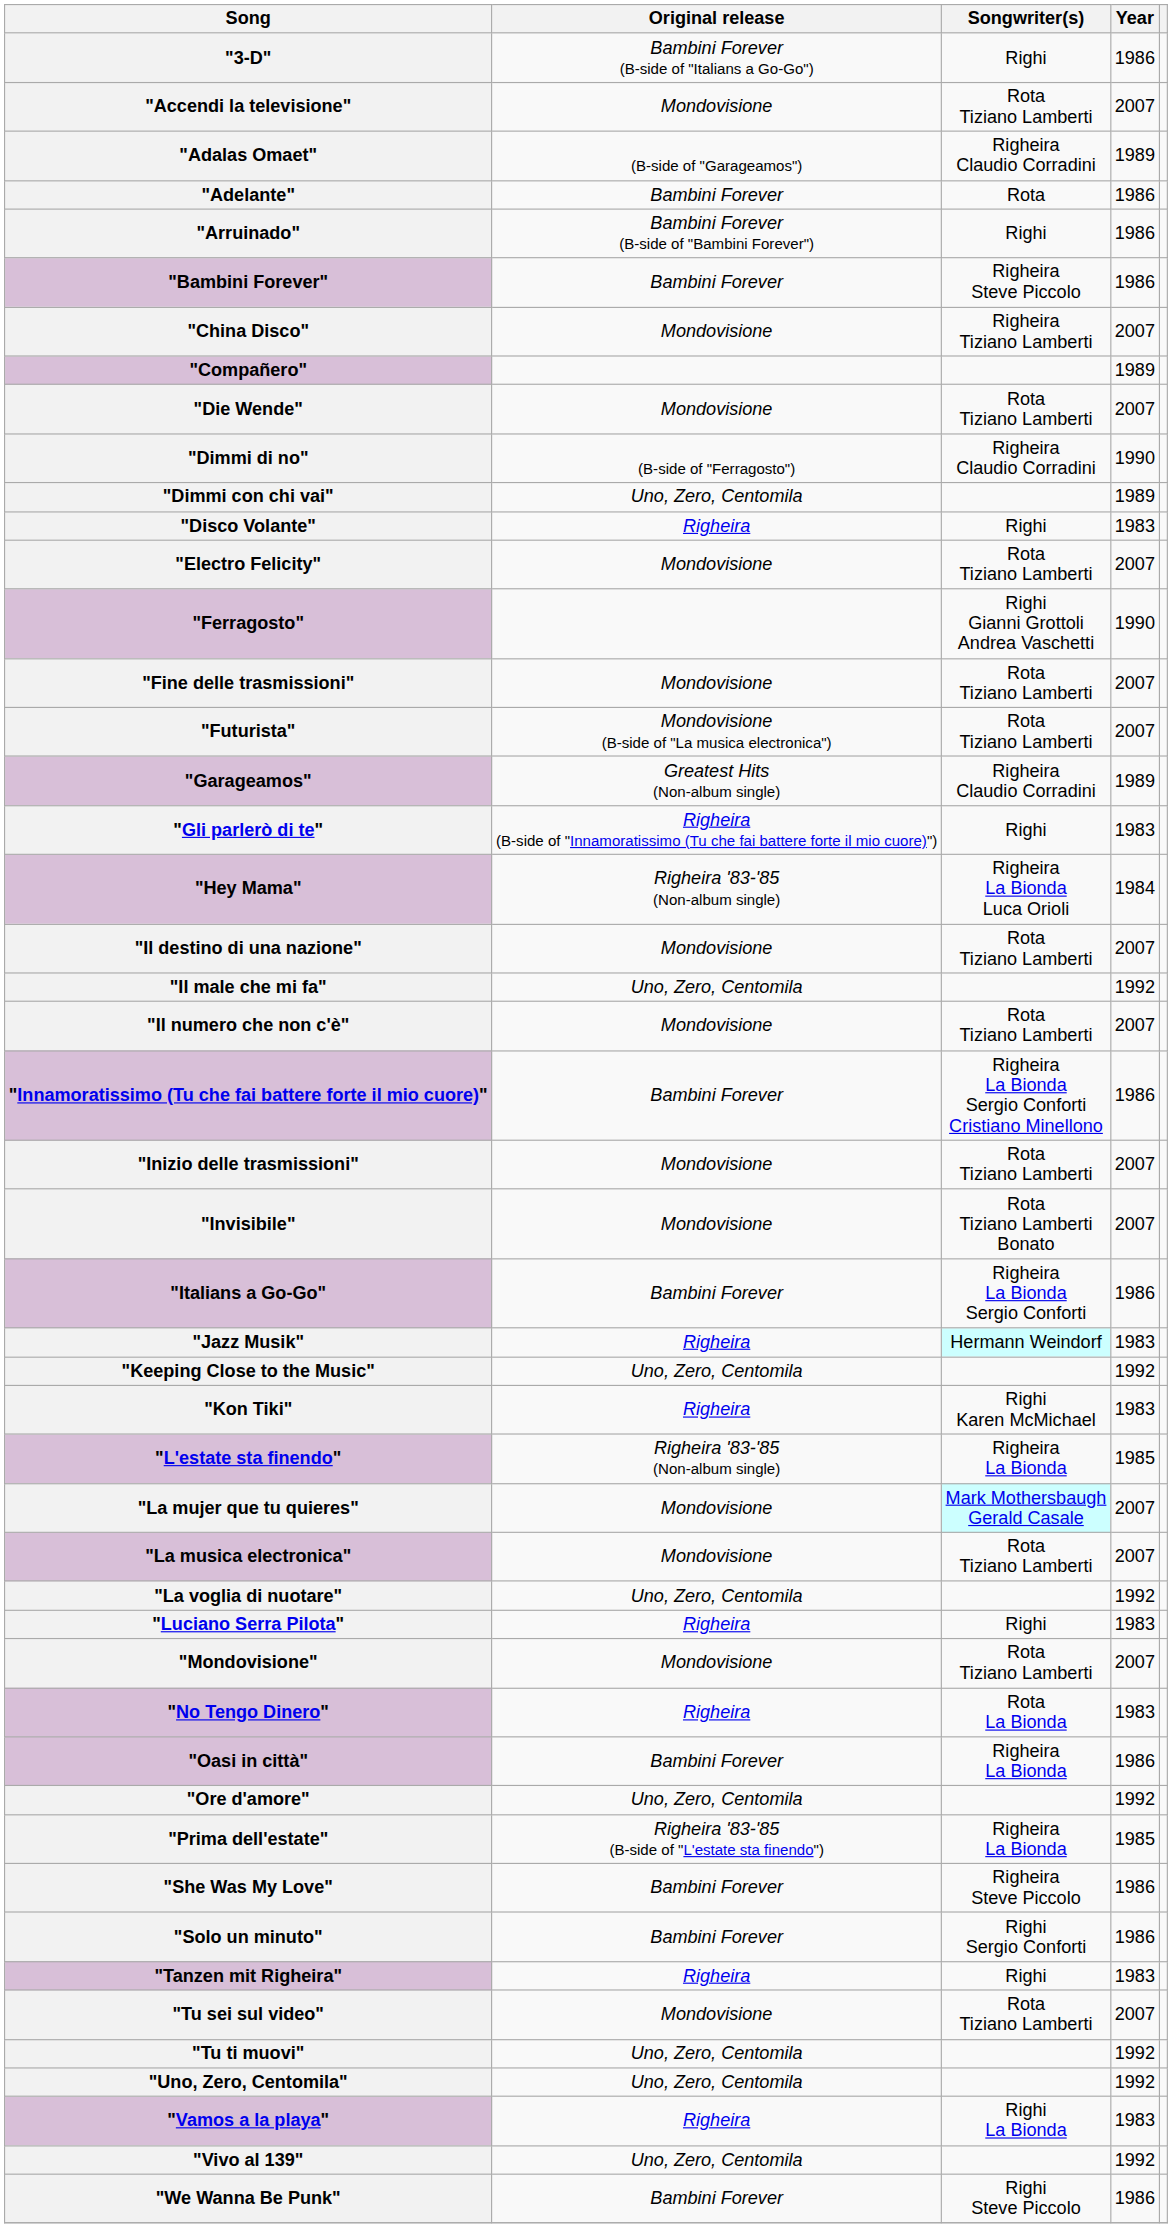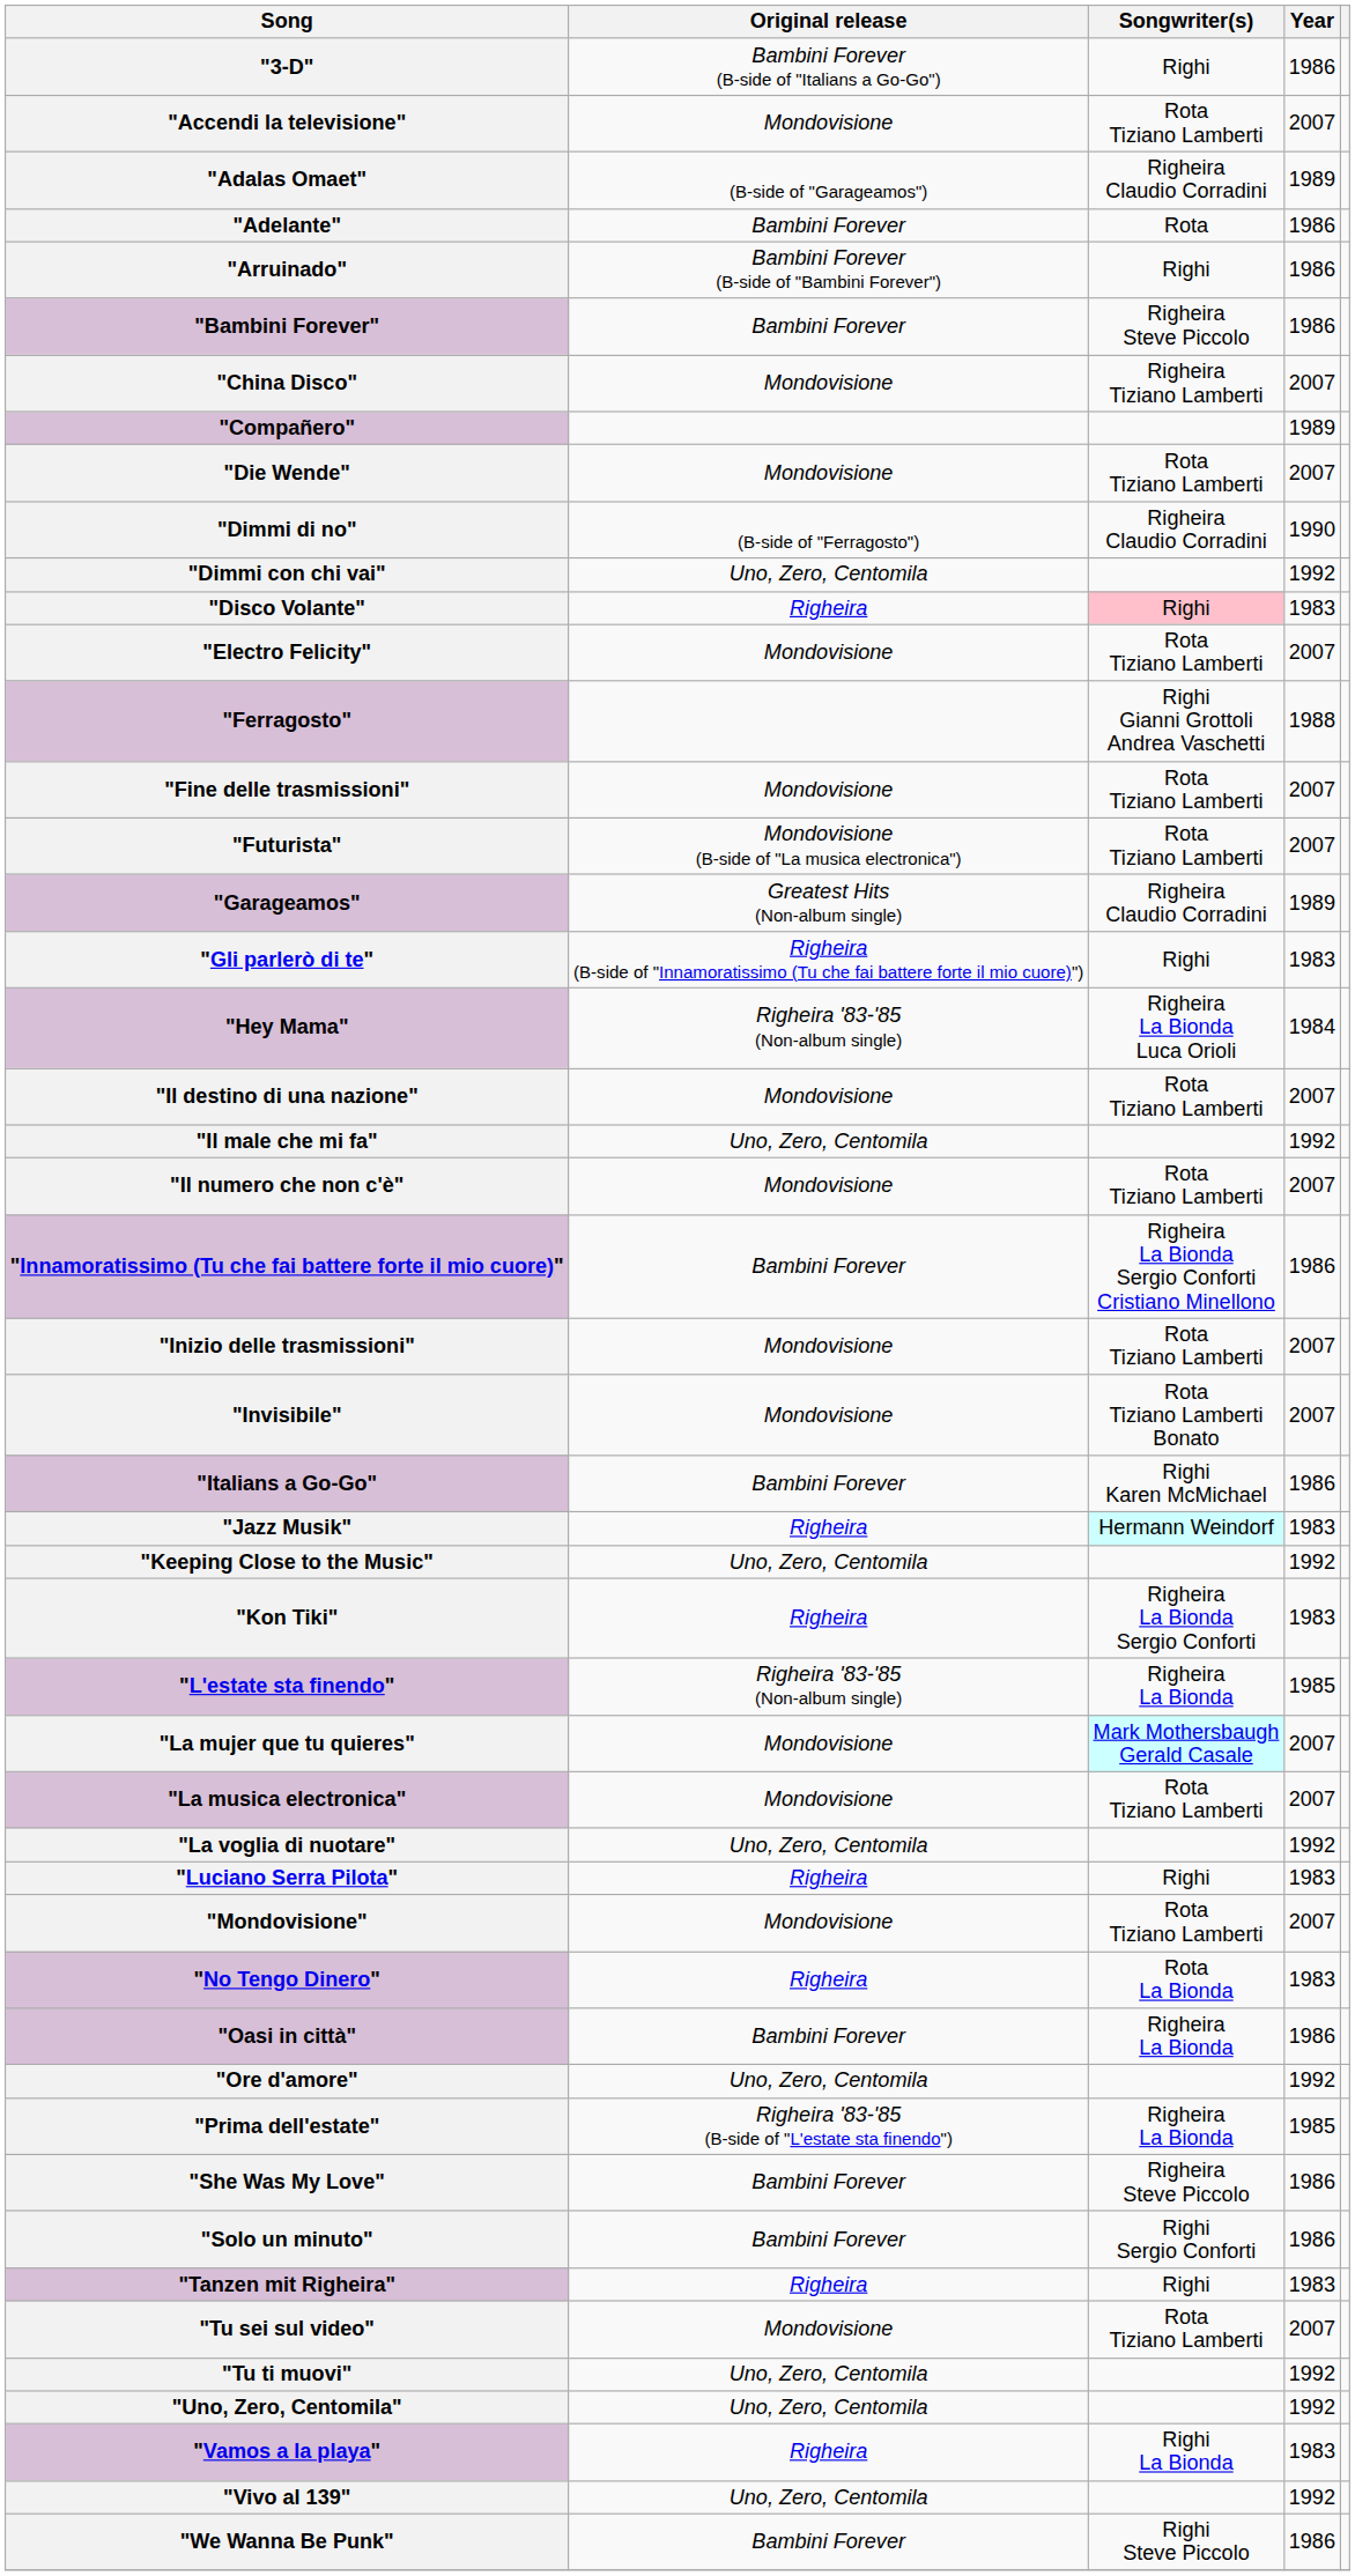 <table class="wikitable sortable plainrowheaders" style="text-align:center">
 <tr>
 <th scope="col">Song</th>
 <th scope="col">Original release</th>
 <th scope="col">Songwriter(s)</th>
 <th scope="col">Year</th>
 <th scope="col" class="unsortable"></th>
 </tr>
 <tr>
 <th scope="row"> "3-D" </th>
 <td><em>Bambini Forever</em><br><small>(B-side of "Italians a Go-Go")</small></td>
 <td>Righi</td>
 <td>1986</td>
 <td><br></td>
 </tr>
 <tr>
 <th scope="row"> "Accendi la televisione"</th>
 <td><em>Mondovisione</em></td>
 <td>Rota<br>Tiziano Lamberti</td>
 <td>2007</td>
 <td></td>
 </tr>
 <tr>
 <th scope="row">"Adalas Omaet" </th>
 <td><br><small>(B-side of "Garageamos")</small></td>
 <td>Righeira<br>Claudio Corradini</td>
 <td>1989</td>
 <td></td>
 </tr>
 <tr>
 <th scope="row">"Adelante"</th>
 <td><em>Bambini Forever</em></td>
 <td>Rota</td>
 <td>1986</td>
 <td></td>
 </tr>
 <tr>
 <th scope="row">"Arruinado" </th>
 <td><em>Bambini Forever</em><br><small>(B-side of "Bambini Forever")</small></td>
 <td>Righi</td>
 <td>1986</td>
 <td><br></td>
 </tr>
 <tr>
 <th scope="row" style="background-color:#D8BFD8"> "Bambini Forever" </th>
 <td><em>Bambini Forever</em></td>
 <td>Righeira<br>Steve Piccolo</td>
 <td>1986</td>
 <td><br></td>
 </tr>
 <tr>
 <th scope="row"> "China Disco"</th>
 <td><em>Mondovisione</em></td>
 <td>Righeira<br>Tiziano Lamberti</td>
 <td>2007</td>
 <td></td>
 </tr>
 <tr>
 <th scope="row" style="background-color:#D8BFD8"> "Compañero" </th>
 <td></td>
 <td></td>
 <td>1989</td>
 <td></td>
 </tr>
 <tr>
 <th scope="row"> "Die Wende"</th>
 <td><em>Mondovisione</em></td>
 <td>Rota<br>Tiziano Lamberti</td>
 <td>2007</td>
 <td></td>
 </tr>
 <tr>
 <th scope="row">"Dimmi di no" </th>
 <td><br><small>(B-side of "Ferragosto")</small></td>
 <td>Righeira<br>Claudio Corradini</td>
 <td>1990</td>
 <td></td>
 </tr>
 <tr>
 <th scope="row">"Dimmi con chi vai"</th>
 <td><em>Uno, Zero, Centomila</em></td>
 <td></td>
-<td>1989</td>
+<td>1992</td>
 <td></td>
 </tr>
 <tr>
 <th scope="row">"Disco Volante"</th>
 <td><em><a href='#'>Righeira</a></em></td>
-<td>Righi</td>
+<td style="background: pink;">Righi</td>
 <td>1983</td>
 <td></td>
 </tr>
 <tr>
 <th scope="row"> "Electro Felicity"</th>
 <td><em>Mondovisione</em></td>
 <td>Rota<br>Tiziano Lamberti</td>
 <td>2007</td>
 <td></td>
 </tr>
 <tr>
 <th scope="row" style="background-color:#D8BFD8"> "Ferragosto" </th>
 <td></td>
 <td>Righi<br>Gianni Grottoli<br>Andrea Vaschetti</td>
-<td>1990</td>
+<td>1988</td>
 <td></td>
 </tr>
 <tr>
 <th scope="row">"Fine delle trasmissioni"</th>
 <td><em>Mondovisione</em></td>
 <td>Rota<br>Tiziano Lamberti</td>
 <td>2007</td>
 <td></td>
 </tr>
 <tr>
 <th scope="row">"Futurista" </th>
 <td><em>Mondovisione</em><br><small>(B-side of "La musica electronica")</small></td>
 <td>Rota<br>Tiziano Lamberti</td>
 <td>2007</td>
 <td><br></td>
 </tr>
 <tr>
 <th scope="row" style="background-color:#D8BFD8"> "Garageamos" </th>
 <td><em>Greatest Hits</em><br><small>(Non-album single)</small></td>
 <td>Righeira<br>Claudio Corradini</td>
 <td>1989</td>
 <td><br></td>
 </tr>
 <tr>
 <th scope="row">"<a href='#'>Gli parlerò di te</a>" </th>
 <td><em><a href='#'>Righeira</a></em><br><small>(B-side of "<a href='#'>Innamoratissimo (Tu che fai battere forte il mio cuore)</a>")</small></td>
 <td>Righi</td>
 <td>1983</td>
 <td><br></td>
 </tr>
 <tr>
 <th scope="row" style="background-color:#D8BFD8"> "Hey Mama" </th>
 <td><em>Righeira '83-'85</em><br><small>(Non-album single)</small></td>
 <td>Righeira<br><a href='#'>La Bionda</a><br>Luca Orioli</td>
 <td>1984</td>
 <td><br></td>
 </tr>
 <tr>
 <th scope="row"> "Il destino di una nazione"</th>
 <td><em>Mondovisione</em></td>
 <td>Rota<br>Tiziano Lamberti</td>
 <td>2007</td>
 <td></td>
 </tr>
 <tr>
 <th scope="row">"Il male che mi fa"</th>
 <td><em>Uno, Zero, Centomila</em></td>
 <td></td>
 <td>1992</td>
 <td></td>
 </tr>
 <tr>
 <th scope="row">"Il numero che non c'è"</th>
 <td><em>Mondovisione</em></td>
 <td>Rota<br>Tiziano Lamberti</td>
 <td>2007</td>
 <td></td>
 </tr>
 <tr>
 <th scope="row" style="background-color:#D8BFD8">"<a href='#'>Innamoratissimo (Tu che fai battere forte il mio cuore)</a>" </th>
 <td><em>Bambini Forever</em></td>
 <td>Righeira<br><a href='#'>La Bionda</a><br>Sergio Conforti<br><a href='#'>Cristiano Minellono</a></td>
 <td>1986</td>
 <td><br></td>
 </tr>
 <tr>
 <th scope="row">"Inizio delle trasmissioni"</th>
 <td><em>Mondovisione</em></td>
 <td>Rota<br>Tiziano Lamberti</td>
 <td>2007</td>
 <td></td>
 </tr>
 <tr>
 <th scope="row">"Invisibile"</th>
 <td><em>Mondovisione</em></td>
 <td>Rota<br>Tiziano Lamberti<br>Bonato</td>
 <td>2007</td>
 <td></td>
 </tr>
 <tr>
 <th scope="row" style="background-color:#D8BFD8">"Italians a Go-Go" </th>
 <td><em>Bambini Forever</em></td>
-<td>Righeira<br><a href='#'>La Bionda</a><br>Sergio Conforti</td>
+<td>Righi<br>Karen McMichael</td>
 <td>1986</td>
 <td><br></td>
 </tr>
 <tr>
 <th scope="row"> "Jazz Musik"</th>
 <td><em><a href='#'>Righeira</a></em></td>
 <td style="background-color:#CCFFFF">Hermann Weindorf </td>
 <td>1983</td>
 <td></td>
 </tr>
 <tr>
 <th scope="row"> "Keeping Close to the Music"</th>
 <td><em>Uno, Zero, Centomila</em></td>
 <td></td>
 <td>1992</td>
 <td></td>
 </tr>
 <tr>
 <th scope="row">"Kon Tiki"</th>
 <td><em><a href='#'>Righeira</a></em></td>
-<td>Righi<br>Karen McMichael</td>
+<td>Righeira<br><a href='#'>La Bionda</a><br>Sergio Conforti</td>
 <td>1983</td>
 <td></td>
 </tr>
 <tr>
 <th scope="row" style="background-color:#D8BFD8"> "<a href='#'>L'estate sta finendo</a>" </th>
 <td><em>Righeira '83-'85</em><br><small>(Non-album single)</small></td>
 <td>Righeira<br><a href='#'>La Bionda</a></td>
 <td>1985</td>
 <td><br></td>
 </tr>
 <tr>
 <th scope="row">"La mujer que tu quieres"</th>
 <td><em>Mondovisione</em></td>
 <td style="background-color:#CCFFFF"><a href='#'>Mark Mothersbaugh</a><br><a href='#'>Gerald Casale</a> </td>
 <td>2007</td>
 <td></td>
 </tr>
 <tr>
 <th scope="row" style="background-color:#D8BFD8">"La musica electronica" </th>
 <td><em>Mondovisione</em></td>
 <td>Rota<br>Tiziano Lamberti</td>
 <td>2007</td>
 <td><br></td>
 </tr>
 <tr>
 <th scope="row">"La voglia di nuotare"</th>
 <td><em>Uno, Zero, Centomila</em></td>
 <td></td>
 <td>1992</td>
 <td></td>
 </tr>
 <tr>
 <th scope="row">"<a href='#'>Luciano Serra Pilota</a>"</th>
 <td><em><a href='#'>Righeira</a></em></td>
 <td>Righi</td>
 <td>1983</td>
 <td></td>
 </tr>
 <tr>
 <th scope="row"> "Mondovisione"</th>
 <td><em>Mondovisione</em></td>
 <td>Rota<br>Tiziano Lamberti</td>
 <td>2007</td>
 <td></td>
 </tr>
 <tr>
 <th scope="row" style="background-color:#D8BFD8"> "<a href='#'>No Tengo Dinero</a>" </th>
 <td><em><a href='#'>Righeira</a></em></td>
 <td>Rota<br><a href='#'>La Bionda</a></td>
 <td>1983</td>
 <td><br></td>
 </tr>
 <tr>
 <th scope="row" style="background-color:#D8BFD8"> "Oasi in città" </th>
 <td><em>Bambini Forever</em></td>
 <td>Righeira<br><a href='#'>La Bionda</a></td>
 <td>1986</td>
 <td><br></td>
 </tr>
 <tr>
 <th scope="row">"Ore d'amore"</th>
 <td><em>Uno, Zero, Centomila</em></td>
 <td></td>
 <td>1992</td>
 <td></td>
 </tr>
 <tr>
 <th scope="row"> "Prima dell'estate" </th>
 <td><em>Righeira '83-'85</em><br><small>(B-side of "<a href='#'>L'estate sta finendo</a>")</small></td>
 <td>Righeira<br><a href='#'>La Bionda</a></td>
 <td>1985</td>
 <td><br></td>
 </tr>
 <tr>
 <th scope="row"> "She Was My Love"</th>
 <td><em>Bambini Forever</em></td>
 <td>Righeira<br>Steve Piccolo</td>
 <td>1986</td>
 <td></td>
 </tr>
 <tr>
 <th scope="row">"Solo un minuto"</th>
 <td><em>Bambini Forever</em></td>
 <td>Righi<br>Sergio Conforti</td>
 <td>1986</td>
 <td></td>
 </tr>
 <tr>
 <th scope="row" style="background-color:#D8BFD8"> "Tanzen mit Righeira" </th>
 <td><em><a href='#'>Righeira</a></em></td>
 <td>Righi</td>
 <td>1983</td>
 <td><br></td>
 </tr>
 <tr>
 <th scope="row">"Tu sei sul video"</th>
 <td><em>Mondovisione</em></td>
 <td>Rota<br>Tiziano Lamberti</td>
 <td>2007</td>
 <td></td>
 </tr>
 <tr>
 <th scope="row">"Tu ti muovi"</th>
 <td><em>Uno, Zero, Centomila</em></td>
 <td></td>
 <td>1992</td>
 <td></td>
 </tr>
 <tr>
 <th scope="row"> "Uno, Zero, Centomila"</th>
 <td><em>Uno, Zero, Centomila</em></td>
 <td></td>
 <td>1992</td>
 <td></td>
 </tr>
 <tr>
 <th scope="row" style="background-color:#D8BFD8"> "<a href='#'>Vamos a la playa</a>" </th>
 <td><em><a href='#'>Righeira</a></em></td>
 <td>Righi<br><a href='#'>La Bionda</a></td>
 <td>1983</td>
 <td><br></td>
 </tr>
 <tr>
 <th scope="row">"Vivo al 139"</th>
 <td><em>Uno, Zero, Centomila</em></td>
 <td></td>
 <td>1992</td>
 <td></td>
 </tr>
 <tr>
 <th scope="row"> "We Wanna Be Punk"</th>
 <td><em>Bambini Forever</em></td>
 <td>Righi<br>Steve Piccolo</td>
 <td>1986</td>
 <td></td>
 </tr>
 <tr>
 </tr>
 </table>
